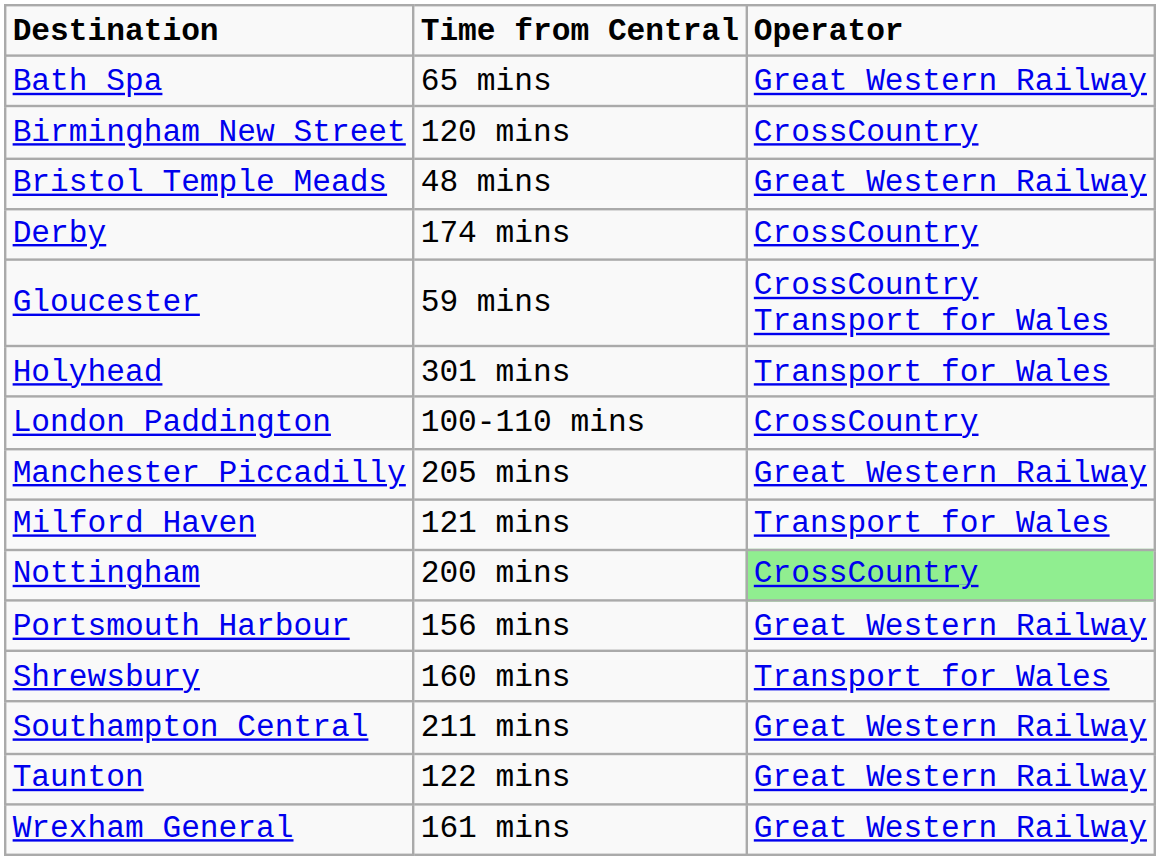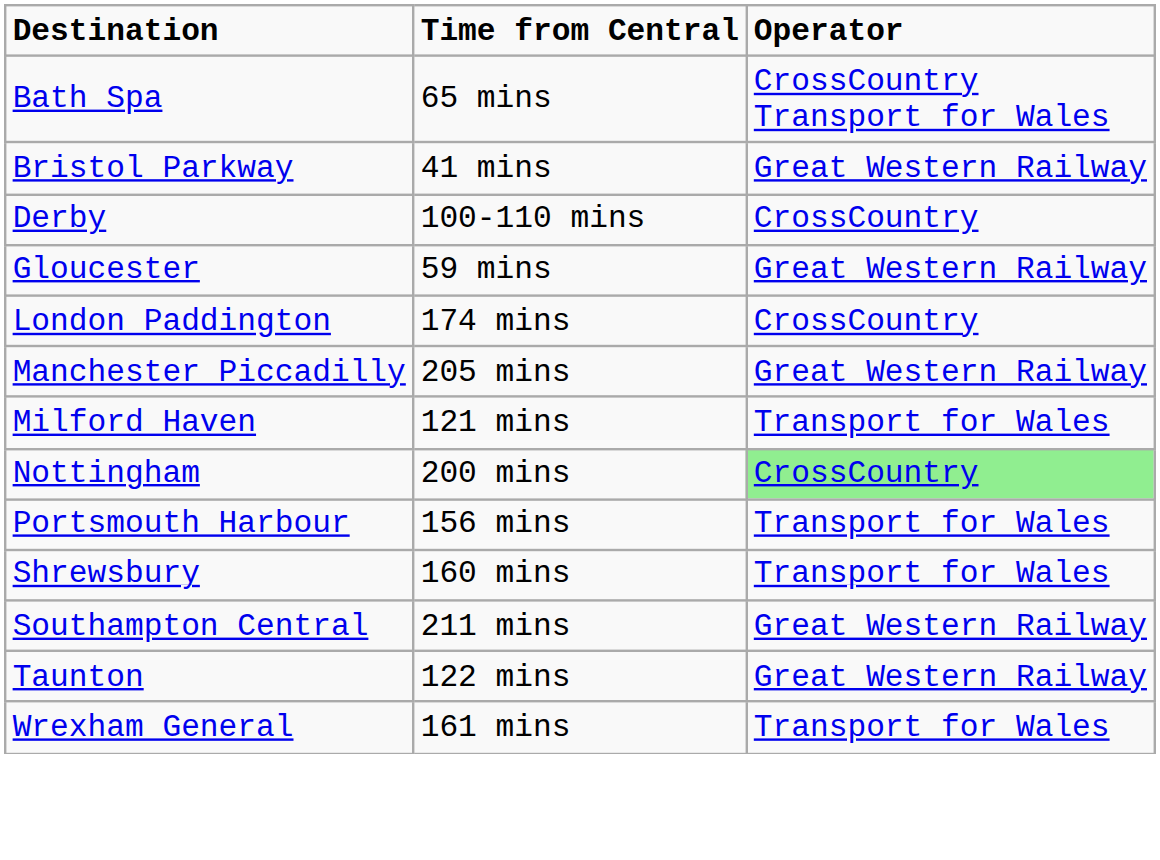 <table class="wikitable sortable">
 <tr>
 <td><strong>Destination</strong></td>
 <td><strong>Time from Central</strong></td>
 <td><strong>Operator</strong></td>
 </tr>
 <tr>
 <td><a href='#'>Bath Spa</a></td>
 <td>65 mins</td>
-<td><a href='#'>Great Western Railway</a></td>
+<td><a href='#'>CrossCountry</a><br><a href='#'>Transport for Wales</a></td>
 </tr>
 <tr>
-<td><a href='#'>Birmingham New Street</a></td>
-<td>120 mins</td>
-<td><a href='#'>CrossCountry</a></td>
-</tr>
-<tr>
-<td><a href='#'>Bristol Temple Meads</a></td>
-<td>48 mins</td>
+<td><a href='#'>Bristol Parkway</a></td>
+<td>41 mins</td>
 <td><a href='#'>Great Western Railway</a></td>
 </tr>
 <tr>
 <td><a href='#'>Derby</a></td>
-<td>174 mins</td>
+<td>100-110 mins</td>
 <td><a href='#'>CrossCountry</a></td>
 </tr>
 <tr>
 <td><a href='#'>Gloucester</a></td>
 <td>59 mins</td>
-<td><a href='#'>CrossCountry</a><br><a href='#'>Transport for Wales</a></td>
-</tr>
-<tr>
-<td><a href='#'>Holyhead</a></td>
-<td>301 mins</td>
-<td><a href='#'>Transport for Wales</a></td>
+<td><a href='#'>Great Western Railway</a></td>
 </tr>
 <tr>
 <td><a href='#'>London Paddington</a></td>
-<td>100-110 mins</td>
+<td>174 mins</td>
 <td><a href='#'>CrossCountry</a></td>
 </tr>
 <tr>
 <td><a href='#'>Manchester Piccadilly</a></td>
 <td>205 mins</td>
 <td><a href='#'>Great Western Railway</a></td>
 </tr>
 <tr>
 <td><a href='#'>Milford Haven</a></td>
 <td>121 mins</td>
 <td><a href='#'>Transport for Wales</a></td>
 </tr>
 <tr>
 <td><a href='#'>Nottingham</a></td>
 <td>200 mins</td>
 <td style="background: lightgreen;"><a href='#'>CrossCountry</a></td>
 </tr>
 <tr>
 <td><a href='#'>Portsmouth Harbour</a></td>
 <td>156 mins</td>
-<td><a href='#'>Great Western Railway</a></td>
+<td><a href='#'>Transport for Wales</a></td>
 </tr>
 <tr>
 <td><a href='#'>Shrewsbury</a></td>
 <td>160 mins</td>
 <td><a href='#'>Transport for Wales</a></td>
 </tr>
 <tr>
 <td><a href='#'>Southampton Central</a></td>
 <td>211 mins</td>
 <td><a href='#'>Great Western Railway</a></td>
 </tr>
 <tr>
 <td><a href='#'>Taunton</a></td>
 <td>122 mins</td>
 <td><a href='#'>Great Western Railway</a></td>
 </tr>
 <tr>
 <td><a href='#'>Wrexham General</a></td>
 <td>161 mins</td>
-<td><a href='#'>Great Western Railway</a></td>
+<td><a href='#'>Transport for Wales</a></td>
 </tr>
 </table>
